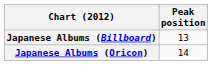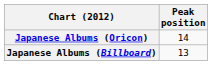 <table class="wikitable sortable plainrowheaders" style="text-align:center">
 <tr>
 <th scope="col">Chart (2012)</th>
 <th scope="col">Peak<br>position</th>
 </tr>
 <tr>
+<th scope="row"><a href='#'>Japanese Albums</a> (<a href='#'>Oricon</a>)</th>
+<td>14</td>
+</tr>
+<tr>
 <th scope="row">Japanese Albums (<em><a href='#'>Billboard</a></em>)</th>
 <td>13</td>
 </tr>
-<tr>
-<th scope="row"><a href='#'>Japanese Albums</a> (<a href='#'>Oricon</a>)</th>
-<td>14</td>
-</tr>
 </table>
